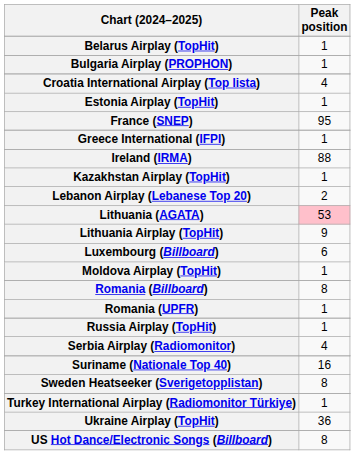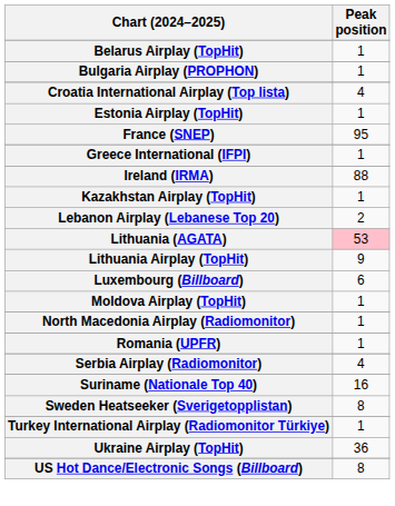 <table class="wikitable sortable plainrowheaders" style="text-align:center">
 <tr>
 <th scope="col">Chart (2024–2025)</th>
 <th scope="col">Peak<br>position</th>
 </tr>
 <tr>
 </tr>
 <tr>
 <th scope="row">Belarus Airplay (<a href='#'>TopHit</a>)</th>
 <td>1</td>
 </tr>
 <tr>
 </tr>
 <tr>
 </tr>
 <tr>
 <th scope="row">Bulgaria Airplay (<a href='#'>PROPHON</a>)</th>
 <td>1</td>
 </tr>
 <tr>
 </tr>
 <tr>
 <th scope="row">Croatia International Airplay (<a href='#'>Top lista</a>)</th>
 <td>4</td>
 </tr>
 <tr>
 <th scope="row">Estonia Airplay (<a href='#'>TopHit</a>)</th>
 <td>1</td>
 </tr>
 <tr>
 <th scope="row">France (<a href='#'>SNEP</a>)</th>
 <td>95</td>
 </tr>
 <tr>
 </tr>
 <tr>
 </tr>
 <tr>
 <th scope="row">Greece International (<a href='#'>IFPI</a>)</th>
 <td>1</td>
 </tr>
 <tr>
 </tr>
 <tr>
 </tr>
 <tr>
 </tr>
 <tr>
 <th scope="row">Ireland (<a href='#'>IRMA</a>)</th>
 <td>88</td>
 </tr>
 <tr>
 <th scope="row">Kazakhstan Airplay (<a href='#'>TopHit</a>)</th>
 <td>1</td>
 </tr>
 <tr>
 <th scope="row">Lebanon Airplay (<a href='#'>Lebanese Top 20</a>)</th>
 <td>2</td>
 </tr>
 <tr>
 <th scope="row">Lithuania (<a href='#'>AGATA</a>)</th>
 <td style="background: pink;">53</td>
 </tr>
 <tr>
 <th scope="row">Lithuania Airplay (<a href='#'>TopHit</a>)</th>
 <td>9</td>
 </tr>
 <tr>
 <th scope="row">Luxembourg (<em><a href='#'>Billboard</a></em>)</th>
 <td>6</td>
 </tr>
 <tr>
 <th scope="row">Moldova Airplay (<a href='#'>TopHit</a>)</th>
 <td>1</td>
 </tr>
 <tr>
 </tr>
 <tr>
 </tr>
 <tr>
+<th scope="row">North Macedonia Airplay (<a href='#'>Radiomonitor</a>)</th>
+<td>1</td>
 </tr>
 <tr>
-<th scope="row"><a href='#'>Romania</a> (<em><a href='#'>Billboard</a></em>)</th>
-<td>8</td>
 </tr>
 <tr>
 <th scope="row">Romania (<a href='#'>UPFR</a>)</th>
 <td>1</td>
 </tr>
 <tr>
 </tr>
 <tr>
-</tr>
-<tr>
-<th scope="row">Russia Airplay (<a href='#'>TopHit</a>)</th>
-<td>1</td>
 </tr>
 <tr>
 <th scope="row">Serbia Airplay (<a href='#'>Radiomonitor</a>)</th>
 <td>4</td>
 </tr>
 <tr>
 </tr>
 <tr>
 </tr>
 <tr>
 <th scope="row">Suriname (<a href='#'>Nationale Top 40</a>)</th>
 <td>16</td>
 </tr>
 <tr>
 <th scope="row">Sweden Heatseeker (<a href='#'>Sverigetopplistan</a>)</th>
 <td>8</td>
 </tr>
 <tr>
 </tr>
 <tr>
 <th scope="row">Turkey International Airplay (<a href='#'>Radiomonitor Türkiye</a>)</th>
 <td>1</td>
 </tr>
 <tr>
 <th scope="row">Ukraine Airplay (<a href='#'>TopHit</a>)</th>
 <td>36</td>
 </tr>
 <tr>
 </tr>
 <tr>
 </tr>
 <tr>
 <th scope="row">US <a href='#'>Hot Dance/Electronic Songs</a> (<em><a href='#'>Billboard</a></em>)</th>
 <td>8</td>
 </tr>
 </table>
